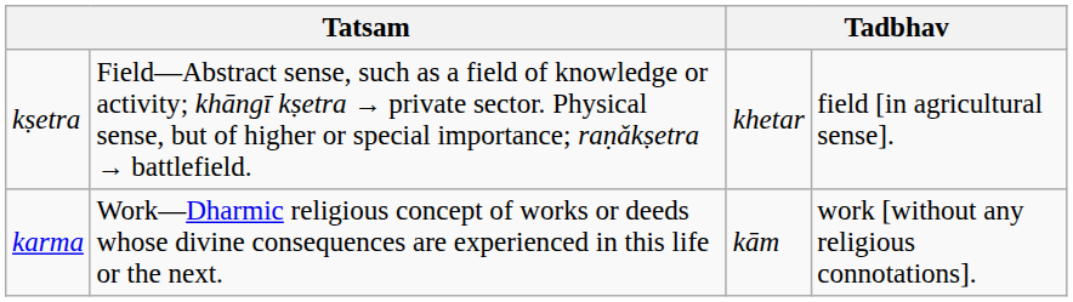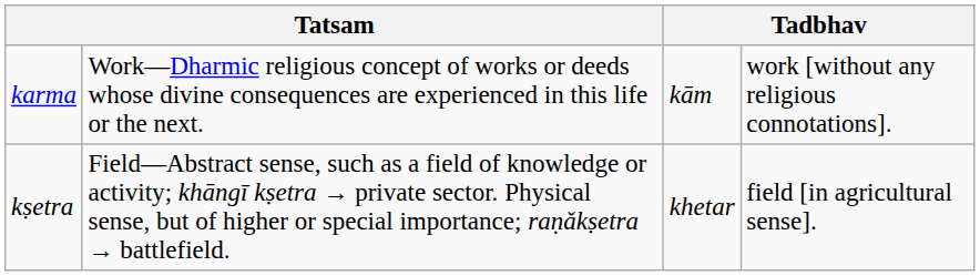 <table class="wikitable">
 <tr>
 <th colspan="2">Tatsam</th>
 <th colspan="2">Tadbhav</th>
+</tr>
+<tr>
+<td><em><a href='#'>karma</a></em></td>
+<td>Work—<a href='#'>Dharmic</a> religious concept of works or deeds whose divine consequences are experienced in this life or the next.</td>
+<td><em>kām</em></td>
+<td>work [without any religious connotations].</td>
 </tr>
 <tr>
 <td><em>kṣetra</em></td>
 <td>Field—Abstract sense, such as a field of knowledge or activity; <em>khāngī kṣetra</em> → private sector. Physical sense, but of higher or special importance; <em>raṇǎkṣetra</em> → battlefield.</td>
 <td><em>khetar</em></td>
 <td>field [in agricultural sense].</td>
 </tr>
-<tr>
-<td><em><a href='#'>karma</a></em></td>
-<td>Work—<a href='#'>Dharmic</a> religious concept of works or deeds whose divine consequences are experienced in this life or the next.</td>
-<td><em>kām</em></td>
-<td>work [without any religious connotations].</td>
-</tr>
 </table>
